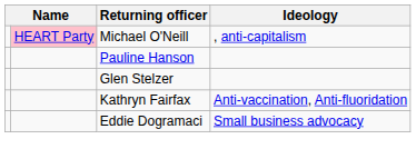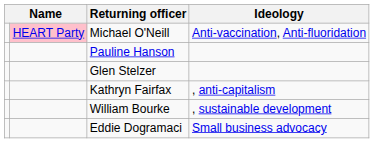 <table class="wikitable">
 <tr>
 <th colspan="2">Name</th>
 <th>Returning officer</th>
 <th>Ideology</th>
 </tr>
 <tr>
 <td></td>
 <td style="background: pink;"><a href='#'>HEART Party</a></td>
 <td>Michael O'Neill</td>
-<td>, <a href='#'>anti-capitalism</a></td>
+<td><a href='#'>Anti-vaccination</a>, <a href='#'>Anti-fluoridation</a></td>
 </tr>
 <tr>
 <td></td>
 <td></td>
 <td><a href='#'>Pauline Hanson</a></td>
 <td><br></td>
 </tr>
 <tr>
 <td></td>
 <td></td>
 <td>Glen Stelzer</td>
 <td></td>
 </tr>
 <tr>
 <td></td>
 <td></td>
 <td>Kathryn Fairfax</td>
-<td><a href='#'>Anti-vaccination</a>, <a href='#'>Anti-fluoridation</a></td>
+<td>, <a href='#'>anti-capitalism</a></td>
+</tr>
+<tr>
+<td></td>
+<td></td>
+<td>William Bourke</td>
+<td>, <a href='#'>sustainable development</a></td>
 </tr>
 <tr>
 <td></td>
 <td></td>
 <td>Eddie Dogramaci</td>
 <td><a href='#'>Small business advocacy</a></td>
 </tr>
 </table>
